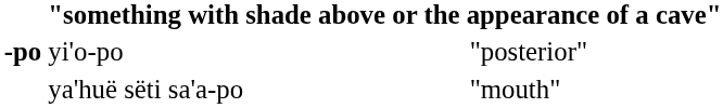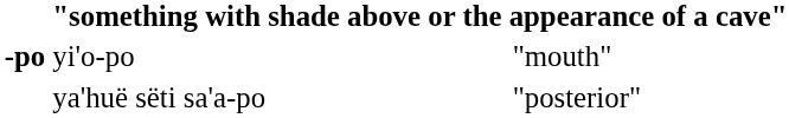 <table>
 <tr>
 <th rowspan="3">-po</th>
 <th colspan="3">"something with shade above or the appearance of a cave"</th>
 </tr>
 <tr>
 <td>yi'o-po</td>
-<td colspan="1">"posterior"</td>
+<td colspan="1">"mouth"</td>
 </tr>
 <tr>
 <td>ya'huë sëti sa'a-po</td>
-<td colspan="1">"mouth"</td>
+<td colspan="1">"posterior"</td>
 </tr>
 </table>
